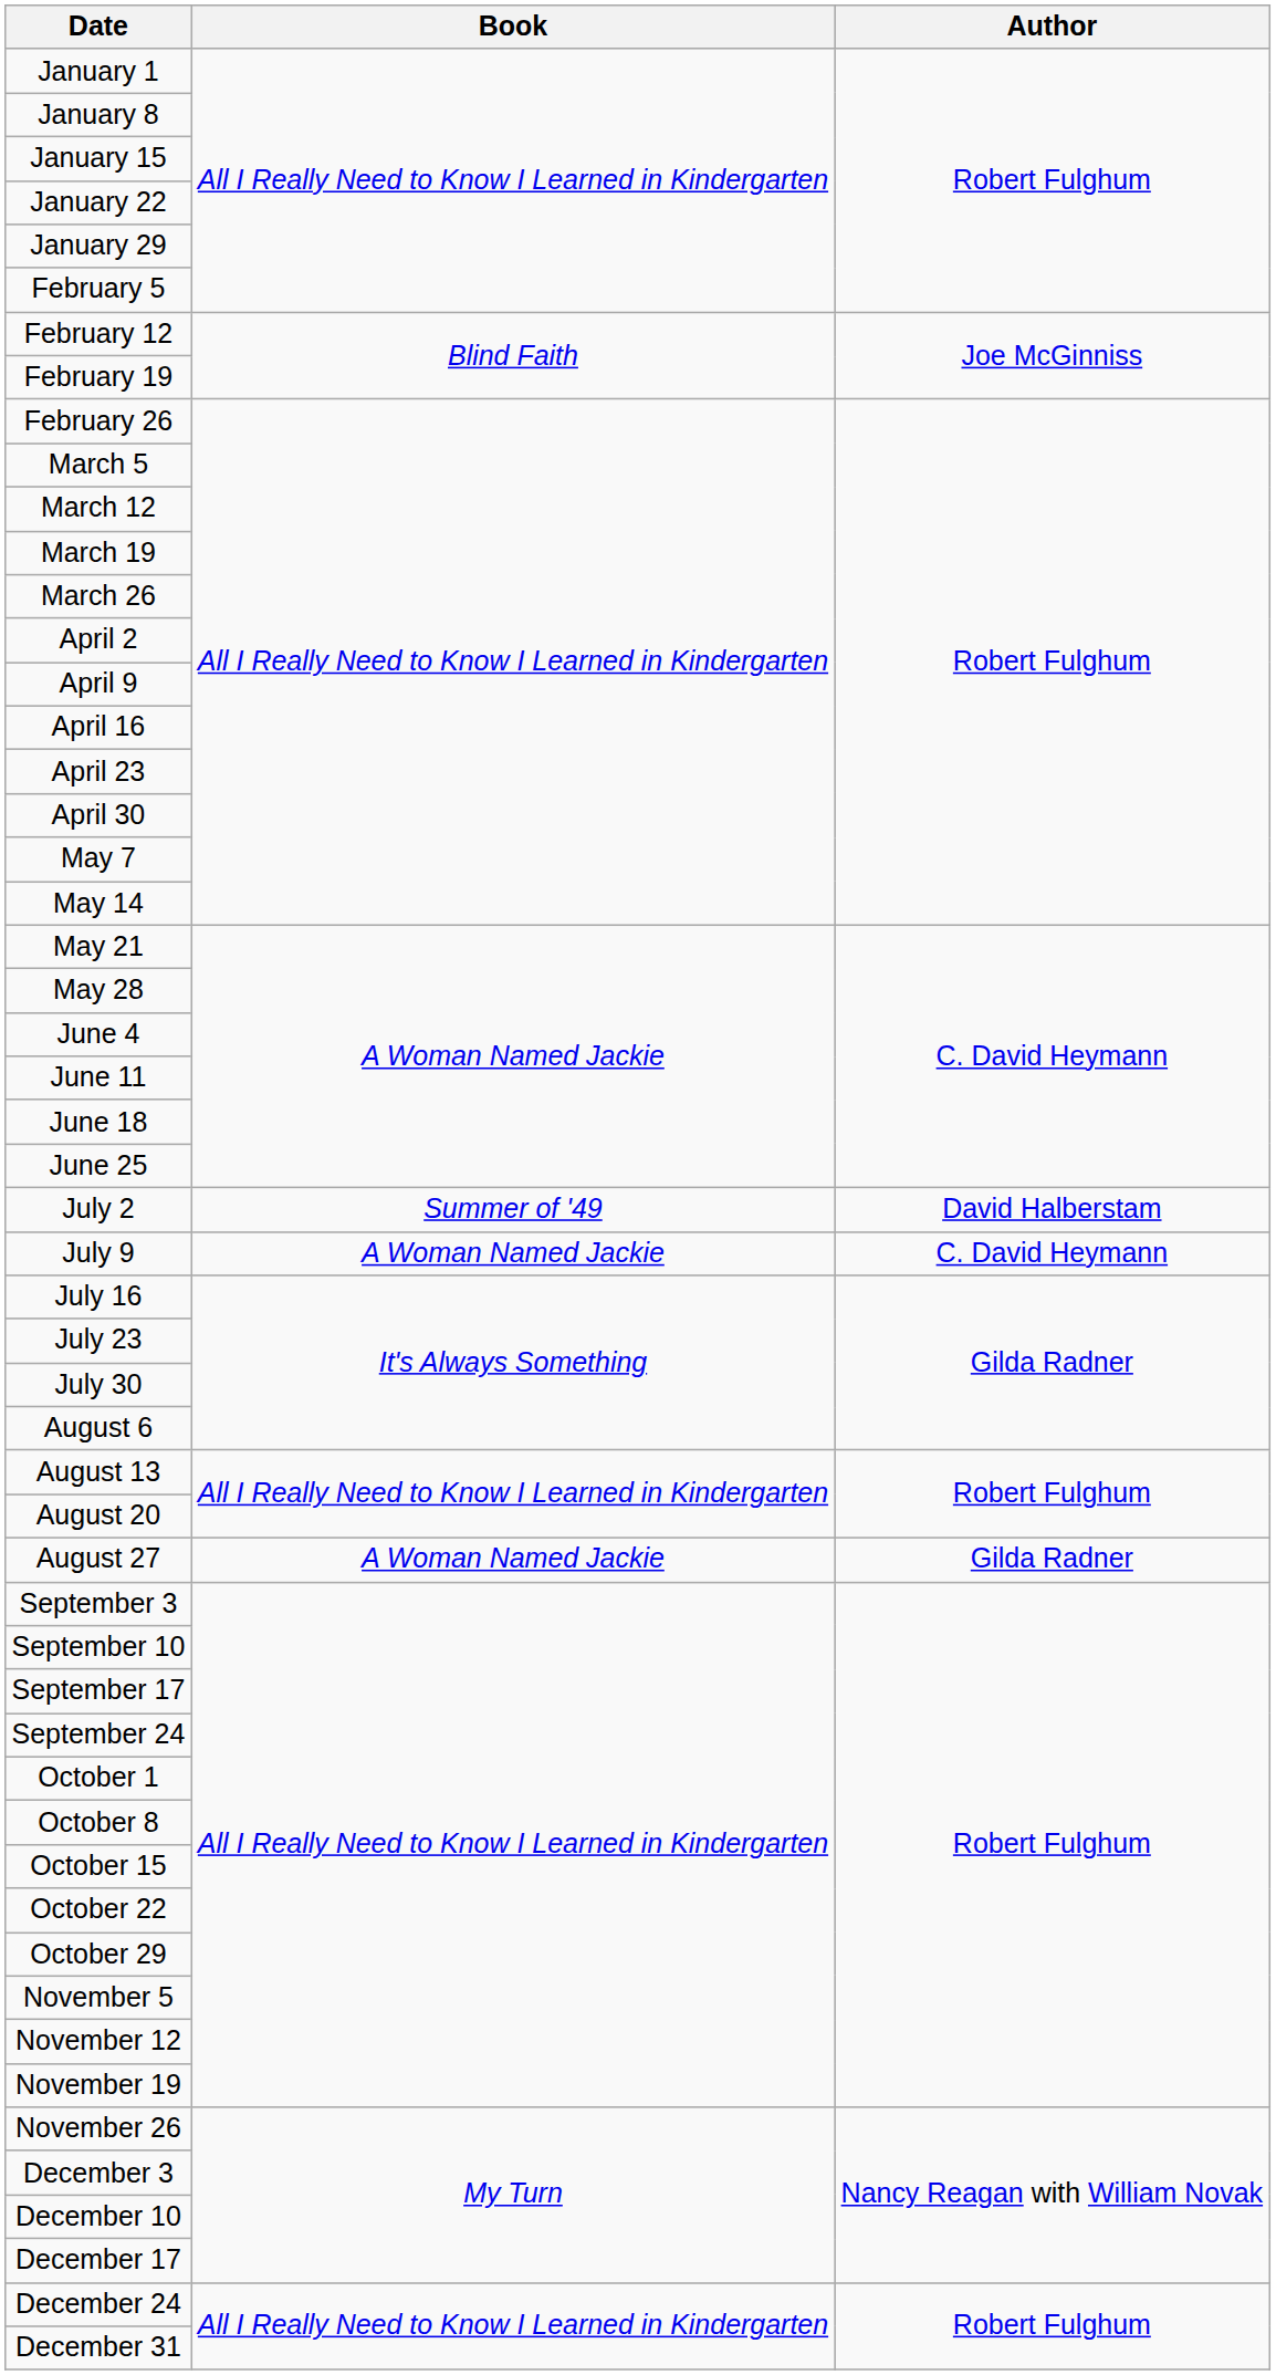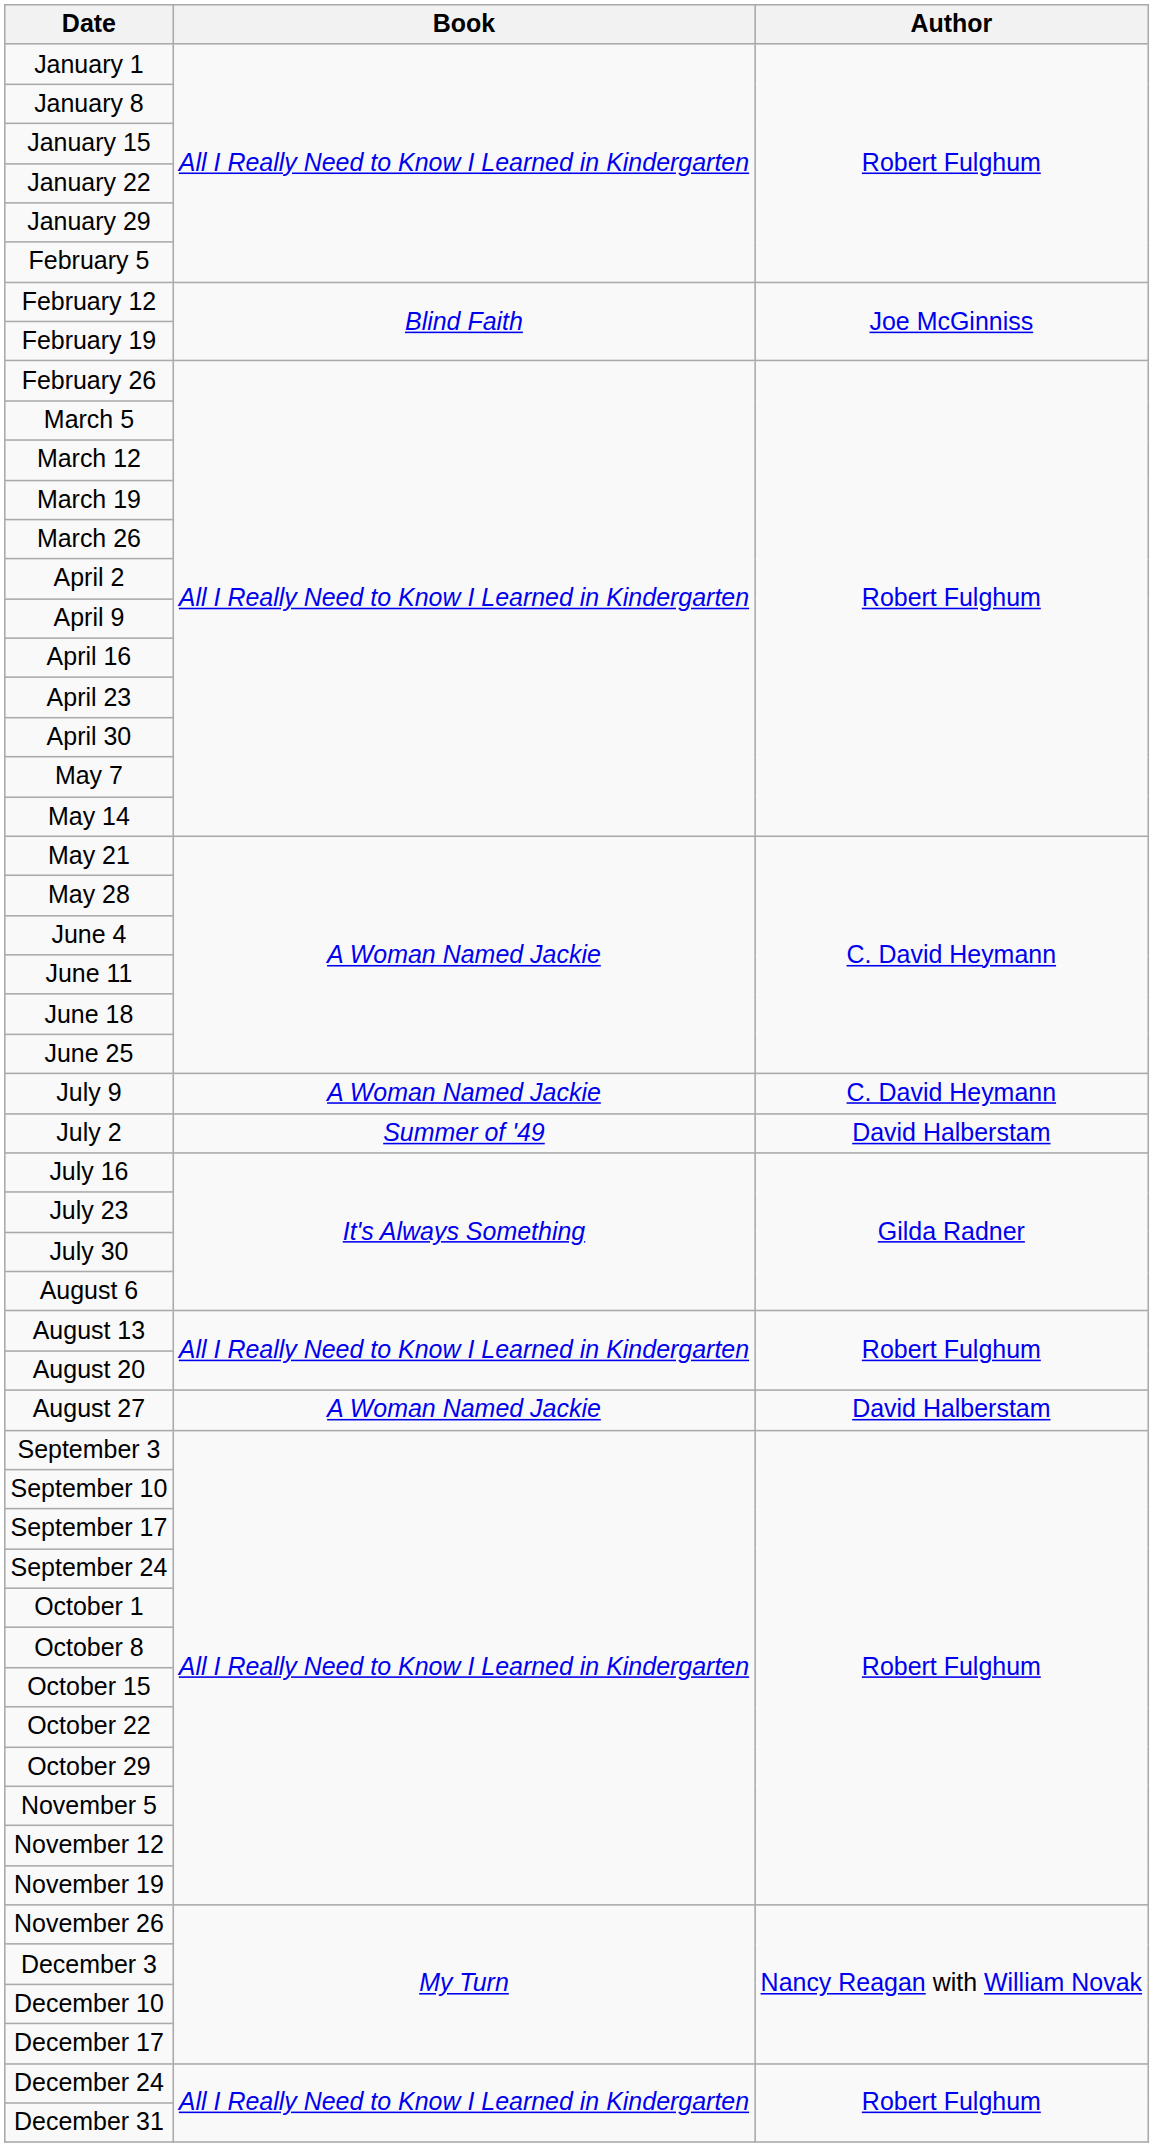 <table class="wikitable sortable" style="text-align: center">
 <tr>
 <th>Date</th>
 <th>Book</th>
 <th>Author</th>
 </tr>
 <tr>
 <td>January 1</td>
 <td rowspan=6><em><a href='#'>All I Really Need to Know I Learned in Kindergarten</a></em></td>
 <td rowspan=6><a href='#'>Robert Fulghum</a></td>
 </tr>
 <tr>
 <td>January 8</td>
 </tr>
 <tr>
 <td>January 15</td>
 </tr>
 <tr>
 <td>January 22</td>
 </tr>
 <tr>
 <td>January 29</td>
 </tr>
 <tr>
 <td>February 5</td>
 </tr>
 <tr>
 <td>February 12</td>
 <td rowspan=2><em><a href='#'>Blind Faith</a></em></td>
 <td rowspan=2><a href='#'>Joe McGinniss</a></td>
 </tr>
 <tr>
 <td>February 19</td>
 </tr>
 <tr>
 <td>February 26</td>
 <td rowspan=12><em><a href='#'>All I Really Need to Know I Learned in Kindergarten</a></em></td>
 <td rowspan=12><a href='#'>Robert Fulghum</a></td>
 </tr>
 <tr>
 <td>March 5</td>
 </tr>
 <tr>
 <td>March 12</td>
 </tr>
 <tr>
 <td>March 19</td>
 </tr>
 <tr>
 <td>March 26</td>
 </tr>
 <tr>
 <td>April 2</td>
 </tr>
 <tr>
 <td>April 9</td>
 </tr>
 <tr>
 <td>April 16</td>
 </tr>
 <tr>
 <td>April 23</td>
 </tr>
 <tr>
 <td>April 30</td>
 </tr>
 <tr>
 <td>May 7</td>
 </tr>
 <tr>
 <td>May 14</td>
 </tr>
 <tr>
 <td>May 21</td>
 <td rowspan=6><em><a href='#'>A Woman Named Jackie</a></em></td>
 <td rowspan=6><a href='#'>C. David Heymann</a></td>
 </tr>
 <tr>
 <td>May 28</td>
 </tr>
 <tr>
 <td>June 4</td>
 </tr>
 <tr>
 <td>June 11</td>
 </tr>
 <tr>
 <td>June 18</td>
 </tr>
 <tr>
 <td>June 25</td>
 </tr>
 <tr>
+<td>July 9</td>
+<td><em><a href='#'>A Woman Named Jackie</a></em></td>
+<td><a href='#'>C. David Heymann</a></td>
+</tr>
+<tr>
 <td>July 2</td>
 <td><em><a href='#'>Summer of '49</a></em></td>
 <td><a href='#'>David Halberstam</a></td>
-</tr>
-<tr>
-<td>July 9</td>
-<td><em><a href='#'>A Woman Named Jackie</a></em></td>
-<td><a href='#'>C. David Heymann</a></td>
 </tr>
 <tr>
 <td>July 16</td>
 <td rowspan=4><em><a href='#'>It's Always Something</a></em></td>
 <td rowspan=4><a href='#'>Gilda Radner</a></td>
 </tr>
 <tr>
 <td>July 23</td>
 </tr>
 <tr>
 <td>July 30</td>
 </tr>
 <tr>
 <td>August 6</td>
 </tr>
 <tr>
 <td>August 13</td>
 <td rowspan=2><em><a href='#'>All I Really Need to Know I Learned in Kindergarten</a></em></td>
 <td rowspan=2><a href='#'>Robert Fulghum</a></td>
 </tr>
 <tr>
 <td>August 20</td>
 </tr>
 <tr>
 <td>August 27</td>
 <td><em><a href='#'>A Woman Named Jackie</a></em></td>
-<td><a href='#'>Gilda Radner</a></td>
+<td><a href='#'>David Halberstam</a></td>
 </tr>
 <tr>
 <td>September 3</td>
 <td rowspan=12><em><a href='#'>All I Really Need to Know I Learned in Kindergarten</a></em></td>
 <td rowspan=12><a href='#'>Robert Fulghum</a></td>
 </tr>
 <tr>
 <td>September 10</td>
 </tr>
 <tr>
 <td>September 17</td>
 </tr>
 <tr>
 <td>September 24</td>
 </tr>
 <tr>
 <td>October 1</td>
 </tr>
 <tr>
 <td>October 8</td>
 </tr>
 <tr>
 <td>October 15</td>
 </tr>
 <tr>
 <td>October 22</td>
 </tr>
 <tr>
 <td>October 29</td>
 </tr>
 <tr>
 <td>November 5</td>
 </tr>
 <tr>
 <td>November 12</td>
 </tr>
 <tr>
 <td>November 19</td>
 </tr>
 <tr>
 <td>November 26</td>
 <td rowspan=4><em><a href='#'>My Turn</a></em></td>
 <td rowspan=4><a href='#'>Nancy Reagan</a> with <a href='#'>William Novak</a></td>
 </tr>
 <tr>
 <td>December 3</td>
 </tr>
 <tr>
 <td>December 10</td>
 </tr>
 <tr>
 <td>December 17</td>
 </tr>
 <tr>
 <td>December 24</td>
 <td rowspan=2><em><a href='#'>All I Really Need to Know I Learned in Kindergarten</a></em></td>
 <td rowspan=2><a href='#'>Robert Fulghum</a></td>
 </tr>
 <tr>
 <td>December 31</td>
 </tr>
 </table>
